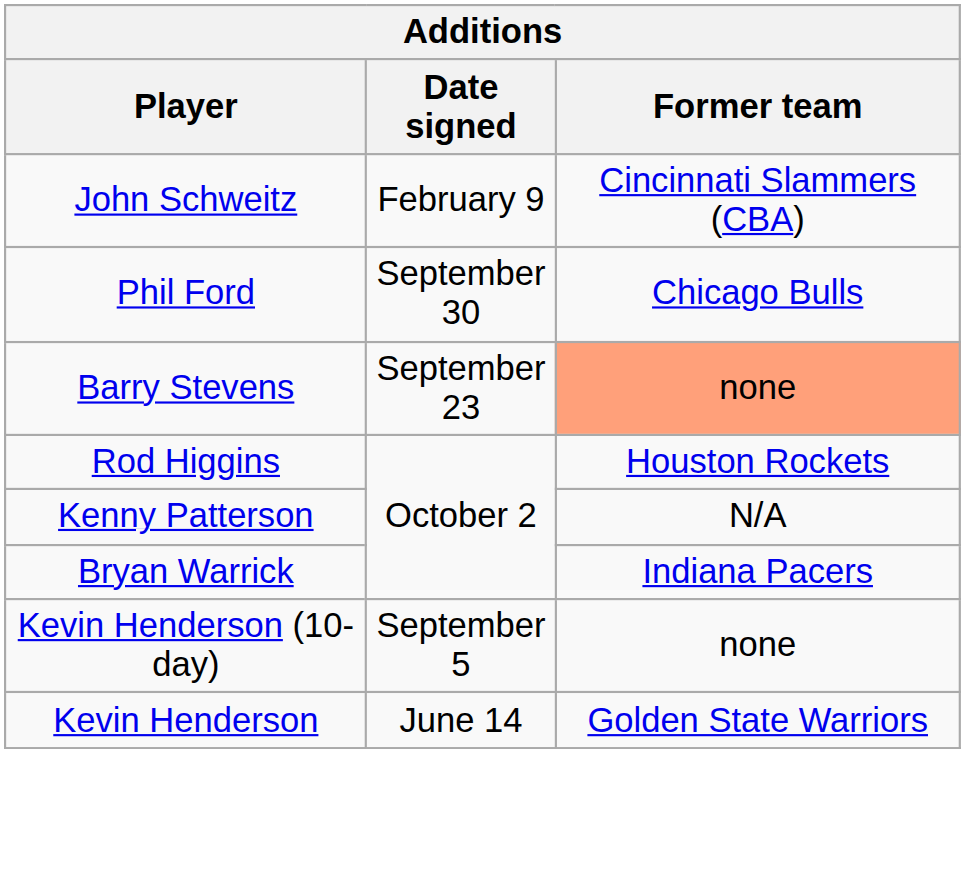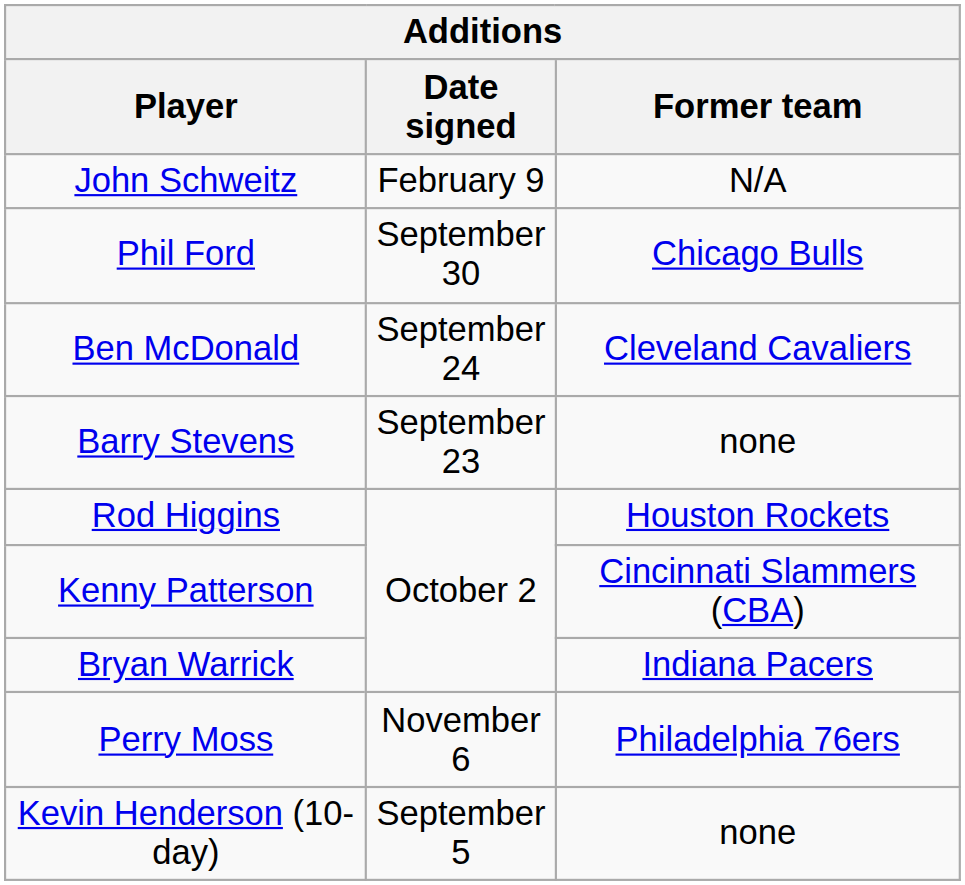 <table class="wikitable" style="text-align:center">
 <tr>
 <th colspan=3>Additions</th>
 </tr>
 <tr>
 <th style="width:160px">Player</th>
 <th style="width:80px">Date signed</th>
 <th style="width:180px">Former team</th>
 </tr>
 <tr>
 <td><a href='#'>John Schweitz</a></td>
 <td>February 9</td>
-<td><a href='#'>Cincinnati Slammers</a> (<a href='#'>CBA</a>)</td>
+<td>N/A</td>
 </tr>
 <tr>
 <td><a href='#'>Phil Ford</a></td>
 <td>September 30</td>
 <td><a href='#'>Chicago Bulls</a></td>
 </tr>
 <tr>
+<td><a href='#'>Ben McDonald</a></td>
+<td>September 24</td>
+<td><a href='#'>Cleveland Cavaliers</a></td>
+</tr>
+<tr>
 <td><a href='#'>Barry Stevens</a></td>
 <td>September 23</td>
-<td style="background: lightsalmon;">none</td>
+<td>none</td>
 </tr>
 <tr>
 <td><a href='#'>Rod Higgins</a></td>
 <td rowspan=3>October 2</td>
 <td><a href='#'>Houston Rockets</a></td>
 </tr>
 <tr>
 <td><a href='#'>Kenny Patterson</a></td>
-<td>N/A</td>
+<td><a href='#'>Cincinnati Slammers</a> (<a href='#'>CBA</a>)</td>
 </tr>
 <tr>
 <td><a href='#'>Bryan Warrick</a></td>
 <td><a href='#'>Indiana Pacers</a></td>
 </tr>
 <tr>
+<td><a href='#'>Perry Moss</a></td>
+<td>November 6</td>
+<td><a href='#'>Philadelphia 76ers</a></td>
+</tr>
+<tr>
 <td><a href='#'>Kevin Henderson</a> (10-day)</td>
 <td>September 5</td>
 <td>none</td>
 </tr>
-<tr>
-<td><a href='#'>Kevin Henderson</a></td>
-<td>June 14</td>
-<td><a href='#'>Golden State Warriors</a></td>
-</tr>
 </table>
